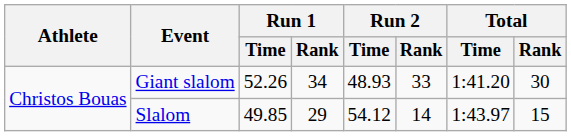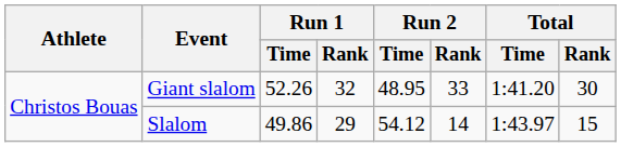 <table class="wikitable" style="font-size:90%">
 <tr>
 <th rowspan=2>Athlete</th>
 <th rowspan=2>Event</th>
 <th colspan=2>Run 1</th>
 <th colspan=2>Run 2</th>
 <th colspan=2>Total</th>
 </tr>
 <tr style="font-size:95%">
 <th>Time</th>
 <th>Rank</th>
 <th>Time</th>
 <th>Rank</th>
 <th>Time</th>
 <th>Rank</th>
 </tr>
 <tr align=center>
 <td align="left" rowspan="2"><a href='#'>Christos Bouas</a></td>
 <td align="left"><a href='#'>Giant slalom</a></td>
 <td>52.26</td>
-<td>34</td>
-<td>48.93</td>
+<td>32</td>
+<td>48.95</td>
 <td>33</td>
 <td>1:41.20</td>
 <td>30</td>
 </tr>
 <tr align=center>
 <td align="left"><a href='#'>Slalom</a></td>
-<td>49.85</td>
+<td>49.86</td>
 <td>29</td>
 <td>54.12</td>
 <td>14</td>
 <td>1:43.97</td>
 <td>15</td>
 </tr>
 </table>
